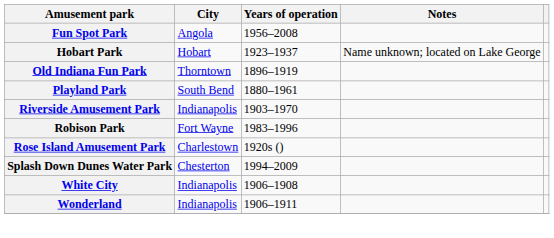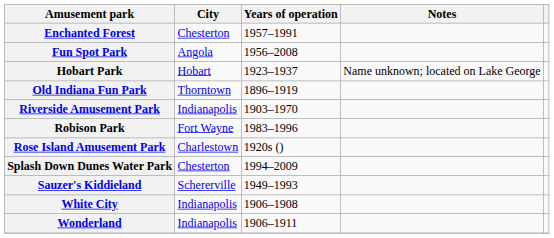 <table class="wikitable plainrowheaders sortable">
 <tr>
 <th scope="col">Amusement park</th>
 <th scope="col">City</th>
 <th scope="col">Years of operation</th>
 <th scope="col" class="unsortable">Notes</th>
 <th scope="col" class="unsortable"></th>
+</tr>
+<tr>
+<th scope="row"><a href='#'>Enchanted Forest</a></th>
+<td><a href='#'>Chesterton</a></td>
+<td>1957–1991</td>
+<td></td>
+<td style="text-align:center;"></td>
 </tr>
 <tr>
 <th scope="row"><a href='#'>Fun Spot Park</a></th>
 <td><a href='#'>Angola</a></td>
 <td>1956–2008</td>
 <td></td>
 <td style="text-align:center;"></td>
 </tr>
 <tr>
 <th scope="row">Hobart Park</th>
 <td><a href='#'>Hobart</a></td>
 <td>1923–1937</td>
 <td>Name unknown; located on Lake George</td>
 <td style="text-align:center;"></td>
 </tr>
 <tr>
 <th scope="row"><a href='#'>Old Indiana Fun Park</a></th>
 <td><a href='#'>Thorntown</a></td>
 <td>1896–1919</td>
-<td></td>
-<td style="text-align:center;"></td>
-</tr>
-<tr>
-<th scope="row"><a href='#'>Playland Park</a></th>
-<td><a href='#'>South Bend</a></td>
-<td>1880–1961</td>
 <td></td>
 <td style="text-align:center;"></td>
 </tr>
 <tr>
 <th scope="row"><a href='#'>Riverside Amusement Park</a></th>
 <td><a href='#'>Indianapolis</a></td>
 <td>1903–1970</td>
 <td></td>
 <td style="text-align:center;"></td>
 </tr>
 <tr>
 <th scope="row">Robison Park</th>
 <td><a href='#'>Fort Wayne</a></td>
 <td>1983–1996</td>
 <td></td>
 <td style="text-align:center;"></td>
 </tr>
 <tr>
 <th scope="row"><a href='#'>Rose Island Amusement Park</a></th>
 <td><a href='#'>Charlestown</a></td>
 <td>1920s ()</td>
 <td></td>
 <td style="text-align:center;"></td>
 </tr>
 <tr>
 <th scope="row">Splash Down Dunes Water Park</th>
 <td><a href='#'>Chesterton</a></td>
 <td>1994–2009</td>
 <td></td>
 <td style="text-align:center;"></td>
 </tr>
 <tr>
+<th scope="row"><a href='#'>Sauzer's Kiddieland</a></th>
+<td><a href='#'>Schererville</a></td>
+<td>1949–1993</td>
+<td></td>
+<td style="text-align:center;"></td>
+</tr>
+<tr>
 <th scope="row"><a href='#'>White City</a></th>
 <td><a href='#'>Indianapolis</a></td>
 <td>1906–1908</td>
 <td></td>
 <td style="text-align:center;"></td>
 </tr>
 <tr>
 <th scope="row"><a href='#'>Wonderland</a></th>
 <td><a href='#'>Indianapolis</a></td>
 <td>1906–1911</td>
 <td></td>
 <td style="text-align:center;"></td>
 </tr>
 <tr>
 </tr>
 </table>
